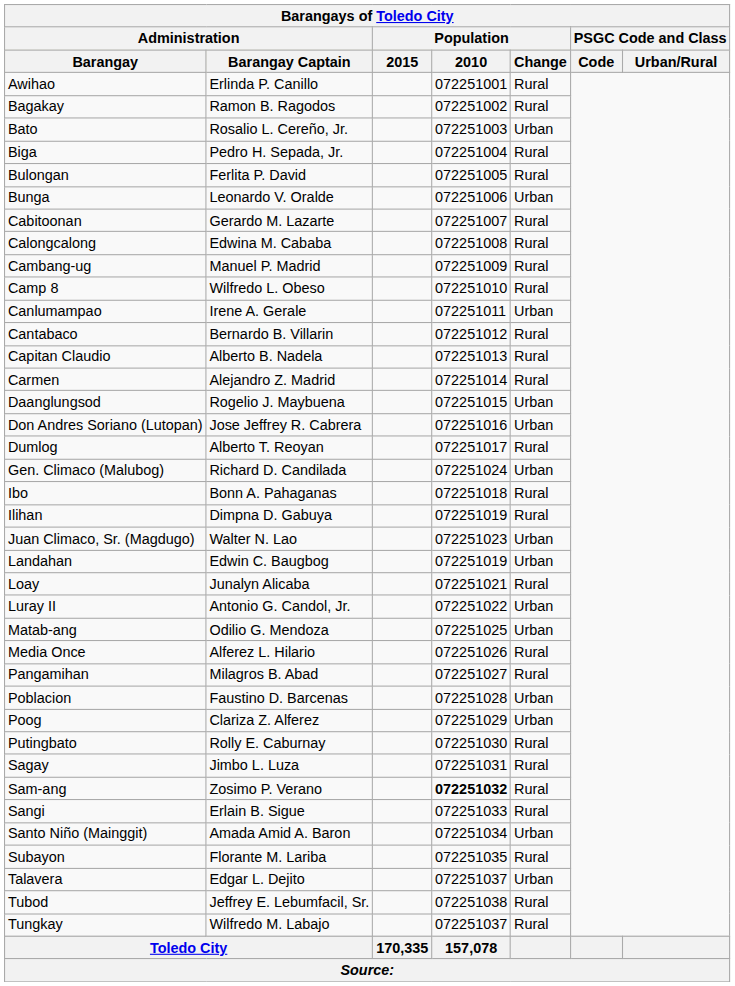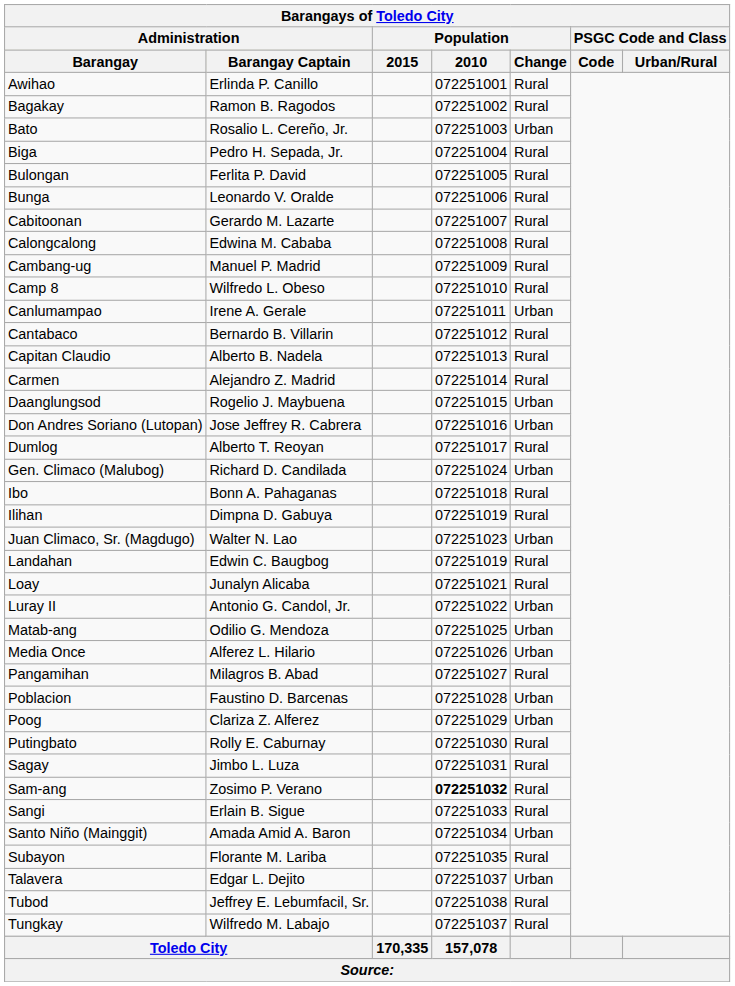 <table class="wikitable sortable" style="font-size:85%;">
 <tr>
 <th colspan="7">Barangays of <a href='#'>Toledo City</a></th>
 </tr>
 <tr>
 <th colspan="2">Administration</th>
 <th colspan="3">Population</th>
 <th colspan="2">PSGC Code and Class</th>
 </tr>
 <tr style="background:#efefcc;">
 <th style="text-align:center;">Barangay</th>
 <th style="text-align:center;">Barangay Captain<br></th>
 <th style="text-align:center;">2015</th>
 <th>2010</th>
 <th>Change</th>
 <th style="text-align:center;">Code</th>
 <th style="text-align:center;">Urban/Rural</th>
 </tr>
 <tr style=>
 <td>Awihao</td>
 <td>Erlinda P. Canillo</td>
 <td></td>
 <td>072251001</td>
 <td>Rural</td>
 </tr>
 <tr style=>
 <td>Bagakay</td>
 <td>Ramon B. Ragodos</td>
 <td></td>
 <td>072251002</td>
 <td>Rural</td>
 </tr>
 <tr style=>
 <td>Bato</td>
 <td>Rosalio L. Cereño, Jr.</td>
 <td></td>
 <td>072251003</td>
 <td>Urban</td>
 </tr>
 <tr style=>
 <td>Biga</td>
 <td>Pedro H. Sepada, Jr.</td>
 <td></td>
 <td>072251004</td>
 <td>Rural</td>
 </tr>
 <tr style=>
 <td>Bulongan</td>
 <td>Ferlita P. David</td>
 <td></td>
 <td>072251005</td>
 <td>Rural</td>
 </tr>
 <tr style=>
 <td>Bunga</td>
 <td>Leonardo V. Oralde</td>
 <td></td>
 <td>072251006</td>
-<td>Urban</td>
+<td>Rural</td>
 </tr>
 <tr style=>
 <td>Cabitoonan</td>
 <td>Gerardo M. Lazarte</td>
 <td></td>
 <td>072251007</td>
 <td>Rural</td>
 </tr>
 <tr style=>
 <td>Calongcalong</td>
 <td>Edwina M. Cababa</td>
 <td></td>
 <td>072251008</td>
 <td>Rural</td>
 </tr>
 <tr style=>
 <td>Cambang‑ug</td>
 <td>Manuel P. Madrid</td>
 <td></td>
 <td>072251009</td>
 <td>Rural</td>
 </tr>
 <tr style=>
 <td>Camp 8</td>
 <td>Wilfredo L. Obeso</td>
 <td></td>
 <td>072251010</td>
 <td>Rural</td>
 </tr>
 <tr style=>
 <td>Canlumampao</td>
 <td>Irene A. Gerale</td>
 <td></td>
 <td>072251011</td>
 <td>Urban</td>
 </tr>
 <tr style=>
 <td>Cantabaco</td>
 <td>Bernardo B. Villarin</td>
 <td></td>
 <td>072251012</td>
 <td>Rural</td>
 </tr>
 <tr style=>
 <td>Capitan Claudio</td>
 <td>Alberto B. Nadela</td>
 <td></td>
 <td>072251013</td>
 <td>Rural</td>
 </tr>
 <tr style=>
 <td>Carmen</td>
 <td>Alejandro Z. Madrid</td>
 <td></td>
 <td>072251014</td>
 <td>Rural</td>
 </tr>
 <tr style=>
 <td>Daanglungsod</td>
 <td>Rogelio J. Maybuena</td>
 <td></td>
 <td>072251015</td>
 <td>Urban</td>
 </tr>
 <tr style=>
 <td>Don Andres Soriano (Lutopan)</td>
 <td>Jose Jeffrey R. Cabrera</td>
 <td></td>
 <td>072251016</td>
 <td>Urban</td>
 </tr>
 <tr style=>
 <td>Dumlog</td>
 <td>Alberto T. Reoyan</td>
 <td></td>
 <td>072251017</td>
 <td>Rural</td>
 </tr>
 <tr style=>
 <td>Gen. Climaco (Malubog)</td>
 <td>Richard D. Candilada</td>
 <td></td>
 <td>072251024</td>
 <td>Urban</td>
 </tr>
 <tr style=>
 <td>Ibo</td>
 <td>Bonn A. Pahaganas</td>
 <td></td>
 <td>072251018</td>
 <td>Rural</td>
 </tr>
 <tr style=>
 <td>Ilihan</td>
 <td>Dimpna D. Gabuya</td>
 <td></td>
 <td>072251019</td>
 <td>Rural</td>
 </tr>
 <tr style=>
 <td>Juan Climaco, Sr. (Magdugo)</td>
 <td>Walter N. Lao</td>
 <td></td>
 <td>072251023</td>
 <td>Urban</td>
 </tr>
 <tr style=>
 <td>Landahan</td>
 <td>Edwin C. Baugbog</td>
 <td></td>
 <td>072251019</td>
-<td>Urban</td>
+<td>Rural</td>
 </tr>
 <tr style=>
 <td>Loay</td>
 <td>Junalyn Alicaba</td>
 <td></td>
 <td>072251021</td>
 <td>Rural</td>
 </tr>
 <tr style=>
 <td>Luray II</td>
 <td>Antonio G. Candol, Jr.</td>
 <td></td>
 <td>072251022</td>
 <td>Urban</td>
 </tr>
 <tr style=>
 <td>Matab‑ang</td>
 <td>Odilio G. Mendoza</td>
 <td></td>
 <td>072251025</td>
 <td>Urban</td>
 </tr>
 <tr style=>
 <td>Media Once</td>
 <td>Alferez L. Hilario</td>
 <td></td>
 <td>072251026</td>
-<td>Rural</td>
+<td>Urban</td>
 </tr>
 <tr style=>
 <td>Pangamihan</td>
 <td>Milagros B. Abad</td>
 <td></td>
 <td>072251027</td>
 <td>Rural</td>
 </tr>
 <tr style=>
 <td>Poblacion</td>
 <td>Faustino D. Barcenas</td>
 <td></td>
 <td>072251028</td>
 <td>Urban</td>
 </tr>
 <tr style=>
 <td>Poog</td>
 <td>Clariza Z. Alferez</td>
 <td></td>
 <td>072251029</td>
 <td>Urban</td>
 </tr>
 <tr style=>
 <td>Putingbato</td>
 <td>Rolly E. Caburnay</td>
 <td></td>
 <td>072251030</td>
 <td>Rural</td>
 </tr>
 <tr style=>
 <td>Sagay</td>
 <td>Jimbo L. Luza</td>
 <td></td>
 <td>072251031</td>
 <td>Rural</td>
 </tr>
 <tr style=>
 <td>Sam‑ang</td>
 <td>Zosimo P. Verano</td>
 <td></td>
 <td><strong>072251032</strong></td>
 <td>Rural</td>
 </tr>
 <tr style=>
 <td>Sangi</td>
 <td>Erlain B. Sigue</td>
 <td></td>
 <td>072251033</td>
 <td>Rural</td>
 </tr>
 <tr style=>
 <td>Santo Niño (Mainggit)</td>
 <td>Amada Amid A. Baron</td>
 <td></td>
 <td>072251034</td>
 <td>Urban</td>
 </tr>
 <tr style=>
 <td>Subayon</td>
 <td>Florante M. Lariba</td>
 <td></td>
 <td>072251035</td>
 <td>Rural</td>
 </tr>
 <tr style=>
 <td>Talavera</td>
 <td>Edgar L. Dejito</td>
 <td></td>
 <td>072251037</td>
 <td>Urban</td>
 </tr>
 <tr style=>
 <td>Tubod</td>
 <td>Jeffrey E. Lebumfacil, Sr.</td>
 <td></td>
 <td>072251038</td>
 <td>Rural</td>
 </tr>
 <tr style=>
 <td>Tungkay</td>
 <td>Wilfredo M. Labajo</td>
 <td></td>
 <td>072251037</td>
 <td>Rural</td>
 </tr>
 <tr style="background:#ccc;">
 <th colspan="2"><a href='#'>Toledo City</a></th>
 <th><strong>170,335</strong></th>
 <th><strong>157,078</strong></th>
 <th></th>
 <th></th>
 <th></th>
 </tr>
 <tr style="background:#ddd;">
 <th class="unsortable" colspan="7"><em>Source:</em> </th>
 </tr>
 </table>
